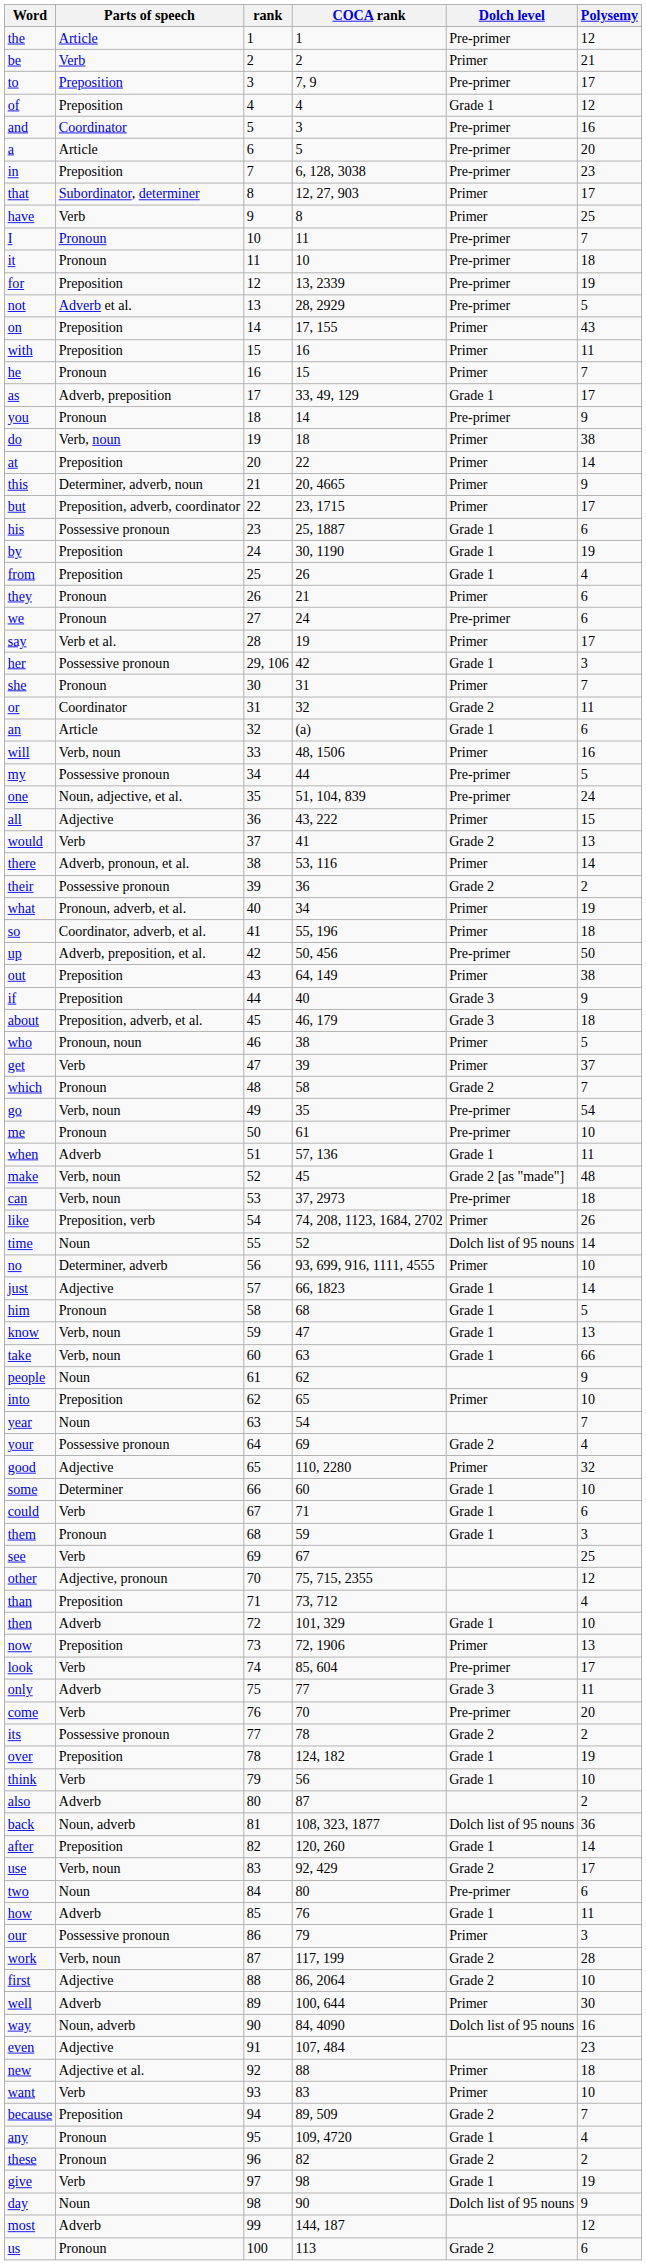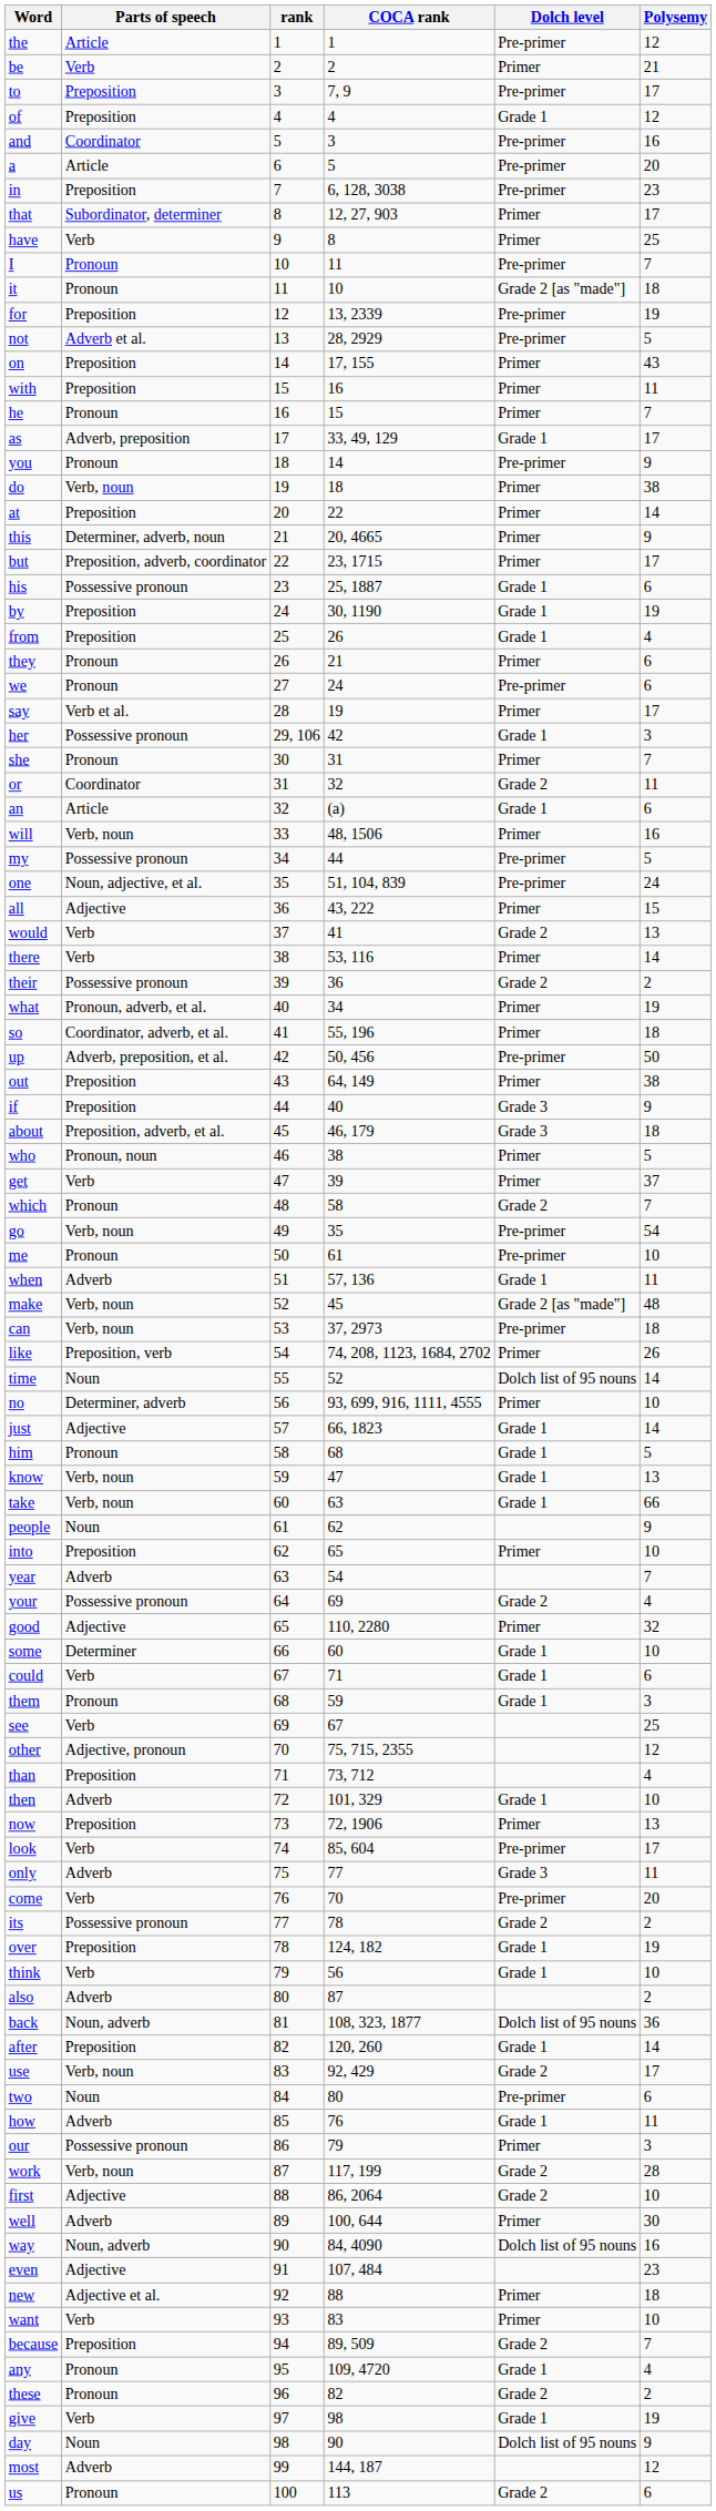 <table class="wikitable sortable">
 <tr>
 <th scope="col">Word</th>
 <th scope="col">Parts of speech</th>
 <th scope="col"> rank</th>
 <th scope="col"><a href='#'>COCA</a> rank</th>
 <th scope="col"><a href='#'>Dolch level</a></th>
 <th scope="col"><a href='#'>Polysemy</a></th>
 </tr>
 <tr>
 <td><a href='#'>the</a></td>
 <td><a href='#'>Article</a></td>
 <td>1</td>
 <td>1</td>
 <td>Pre-primer</td>
 <td>12</td>
 </tr>
 <tr>
 <td><a href='#'>be</a></td>
 <td><a href='#'>Verb</a></td>
 <td>2</td>
 <td>2</td>
 <td>Primer</td>
 <td>21</td>
 </tr>
 <tr>
 <td><a href='#'>to</a></td>
 <td><a href='#'>Preposition</a></td>
 <td>3</td>
 <td>7, 9</td>
 <td>Pre-primer</td>
 <td>17</td>
 </tr>
 <tr>
 <td><a href='#'>of</a></td>
 <td>Preposition</td>
 <td>4</td>
 <td>4</td>
 <td>Grade 1</td>
 <td>12</td>
 </tr>
 <tr>
 <td><a href='#'>and</a></td>
 <td><a href='#'>Coordinator</a></td>
 <td>5</td>
 <td>3</td>
 <td>Pre-primer</td>
 <td>16</td>
 </tr>
 <tr>
 <td><a href='#'>a</a></td>
 <td>Article</td>
 <td>6</td>
 <td>5</td>
 <td>Pre-primer</td>
 <td>20</td>
 </tr>
 <tr>
 <td><a href='#'>in</a></td>
 <td>Preposition</td>
 <td>7</td>
 <td>6, 128, 3038</td>
 <td>Pre-primer</td>
 <td>23</td>
 </tr>
 <tr>
 <td><a href='#'>that</a></td>
 <td><a href='#'>Subordinator</a>, <a href='#'>determiner</a></td>
 <td>8</td>
 <td>12, 27, 903</td>
 <td>Primer</td>
 <td>17</td>
 </tr>
 <tr>
 <td><a href='#'>have</a></td>
 <td>Verb</td>
 <td>9</td>
 <td>8</td>
 <td>Primer</td>
 <td>25</td>
 </tr>
 <tr>
 <td><a href='#'>I</a></td>
 <td><a href='#'>Pronoun</a></td>
 <td>10</td>
 <td>11</td>
 <td>Pre-primer</td>
 <td>7</td>
 </tr>
 <tr>
 <td><a href='#'>it</a></td>
 <td>Pronoun</td>
 <td>11</td>
 <td>10</td>
-<td>Pre-primer</td>
+<td>Grade 2 [as "made"]</td>
 <td>18</td>
 </tr>
 <tr>
 <td><a href='#'>for</a></td>
 <td>Preposition</td>
 <td>12</td>
 <td>13, 2339</td>
 <td>Pre-primer</td>
 <td>19</td>
 </tr>
 <tr>
 <td><a href='#'>not</a></td>
 <td><a href='#'>Adverb</a> et al.</td>
 <td>13</td>
 <td>28, 2929</td>
 <td>Pre-primer</td>
 <td>5</td>
 </tr>
 <tr>
 <td><a href='#'>on</a></td>
 <td>Preposition</td>
 <td>14</td>
 <td>17, 155</td>
 <td>Primer</td>
 <td>43</td>
 </tr>
 <tr>
 <td><a href='#'>with</a></td>
 <td>Preposition</td>
 <td>15</td>
 <td>16</td>
 <td>Primer</td>
 <td>11</td>
 </tr>
 <tr>
 <td><a href='#'>he</a></td>
 <td>Pronoun</td>
 <td>16</td>
 <td>15</td>
 <td>Primer</td>
 <td>7</td>
 </tr>
 <tr>
 <td><a href='#'>as</a></td>
 <td>Adverb, preposition</td>
 <td>17</td>
 <td>33, 49, 129</td>
 <td>Grade 1</td>
 <td>17</td>
 </tr>
 <tr>
 <td><a href='#'>you</a></td>
 <td>Pronoun</td>
 <td>18</td>
 <td>14</td>
 <td>Pre-primer</td>
 <td>9</td>
 </tr>
 <tr>
 <td><a href='#'>do</a></td>
 <td>Verb, <a href='#'>noun</a></td>
 <td>19</td>
 <td>18</td>
 <td>Primer</td>
 <td>38</td>
 </tr>
 <tr>
 <td><a href='#'>at</a></td>
 <td>Preposition</td>
 <td>20</td>
 <td>22</td>
 <td>Primer</td>
 <td>14</td>
 </tr>
 <tr>
 <td><a href='#'>this</a></td>
 <td>Determiner, adverb, noun</td>
 <td>21</td>
 <td>20, 4665</td>
 <td>Primer</td>
 <td>9</td>
 </tr>
 <tr>
 <td><a href='#'>but</a></td>
 <td>Preposition, adverb, coordinator</td>
 <td>22</td>
 <td>23, 1715</td>
 <td>Primer</td>
 <td>17</td>
 </tr>
 <tr>
 <td><a href='#'>his</a></td>
 <td>Possessive pronoun</td>
 <td>23</td>
 <td>25, 1887</td>
 <td>Grade 1</td>
 <td>6</td>
 </tr>
 <tr>
 <td><a href='#'>by</a></td>
 <td>Preposition</td>
 <td>24</td>
 <td>30, 1190</td>
 <td>Grade 1</td>
 <td>19</td>
 </tr>
 <tr>
 <td><a href='#'>from</a></td>
 <td>Preposition</td>
 <td>25</td>
 <td>26</td>
 <td>Grade 1</td>
 <td>4</td>
 </tr>
 <tr>
 <td><a href='#'>they</a></td>
 <td>Pronoun</td>
 <td>26</td>
 <td>21</td>
 <td>Primer</td>
 <td>6</td>
 </tr>
 <tr>
 <td><a href='#'>we</a></td>
 <td>Pronoun</td>
 <td>27</td>
 <td>24</td>
 <td>Pre-primer</td>
 <td>6</td>
 </tr>
 <tr>
 <td><a href='#'>say</a></td>
 <td>Verb et al.</td>
 <td>28</td>
 <td>19</td>
 <td>Primer</td>
 <td>17</td>
 </tr>
 <tr>
 <td><a href='#'>her</a></td>
 <td>Possessive pronoun</td>
 <td>29, 106</td>
 <td>42</td>
 <td>Grade 1</td>
 <td>3</td>
 </tr>
 <tr>
 <td><a href='#'>she</a></td>
 <td>Pronoun</td>
 <td>30</td>
 <td>31</td>
 <td>Primer</td>
 <td>7</td>
 </tr>
 <tr>
 <td><a href='#'>or</a></td>
 <td>Coordinator</td>
 <td>31</td>
 <td>32</td>
 <td>Grade 2</td>
 <td>11</td>
 </tr>
 <tr>
 <td><a href='#'>an</a></td>
 <td>Article</td>
 <td>32</td>
 <td>(a)</td>
 <td>Grade 1</td>
 <td>6</td>
 </tr>
 <tr>
 <td><a href='#'>will</a></td>
 <td>Verb, noun</td>
 <td>33</td>
 <td>48, 1506</td>
 <td>Primer</td>
 <td>16</td>
 </tr>
 <tr>
 <td><a href='#'>my</a></td>
 <td>Possessive pronoun</td>
 <td>34</td>
 <td>44</td>
 <td>Pre-primer</td>
 <td>5</td>
 </tr>
 <tr>
 <td><a href='#'>one</a></td>
 <td>Noun, adjective, et al.</td>
 <td>35</td>
 <td>51, 104, 839</td>
 <td>Pre-primer</td>
 <td>24</td>
 </tr>
 <tr>
 <td><a href='#'>all</a></td>
 <td>Adjective</td>
 <td>36</td>
 <td>43, 222</td>
 <td>Primer</td>
 <td>15</td>
 </tr>
 <tr>
 <td><a href='#'>would</a></td>
 <td>Verb</td>
 <td>37</td>
 <td>41</td>
 <td>Grade 2</td>
 <td>13</td>
 </tr>
 <tr>
 <td><a href='#'>there</a></td>
-<td>Adverb, pronoun, et al.</td>
+<td>Verb</td>
 <td>38</td>
 <td>53, 116</td>
 <td>Primer</td>
 <td>14</td>
 </tr>
 <tr>
 <td><a href='#'>their</a></td>
 <td>Possessive pronoun</td>
 <td>39</td>
 <td>36</td>
 <td>Grade 2</td>
 <td>2</td>
 </tr>
 <tr>
 <td><a href='#'>what</a></td>
 <td>Pronoun, adverb, et al.</td>
 <td>40</td>
 <td>34</td>
 <td>Primer</td>
 <td>19</td>
 </tr>
 <tr>
 <td><a href='#'>so</a></td>
 <td>Coordinator, adverb, et al.</td>
 <td>41</td>
 <td>55, 196</td>
 <td>Primer</td>
 <td>18</td>
 </tr>
 <tr>
 <td><a href='#'>up</a></td>
 <td>Adverb, preposition, et al.</td>
 <td>42</td>
 <td>50, 456</td>
 <td>Pre-primer</td>
 <td>50</td>
 </tr>
 <tr>
 <td><a href='#'>out</a></td>
 <td>Preposition</td>
 <td>43</td>
 <td>64, 149</td>
 <td>Primer</td>
 <td>38</td>
 </tr>
 <tr>
 <td><a href='#'>if</a></td>
 <td>Preposition</td>
 <td>44</td>
 <td>40</td>
 <td>Grade 3</td>
 <td>9</td>
 </tr>
 <tr>
 <td><a href='#'>about</a></td>
 <td>Preposition, adverb, et al.</td>
 <td>45</td>
 <td>46, 179</td>
 <td>Grade 3</td>
 <td>18</td>
 </tr>
 <tr>
 <td><a href='#'>who</a></td>
 <td>Pronoun, noun</td>
 <td>46</td>
 <td>38</td>
 <td>Primer</td>
 <td>5</td>
 </tr>
 <tr>
 <td><a href='#'>get</a></td>
 <td>Verb</td>
 <td>47</td>
 <td>39</td>
 <td>Primer</td>
 <td>37</td>
 </tr>
 <tr>
 <td><a href='#'>which</a></td>
 <td>Pronoun</td>
 <td>48</td>
 <td>58</td>
 <td>Grade 2</td>
 <td>7</td>
 </tr>
 <tr>
 <td><a href='#'>go</a></td>
 <td>Verb, noun</td>
 <td>49</td>
 <td>35</td>
 <td>Pre-primer</td>
 <td>54</td>
 </tr>
 <tr>
 <td><a href='#'>me</a></td>
 <td>Pronoun</td>
 <td>50</td>
 <td>61</td>
 <td>Pre-primer</td>
 <td>10</td>
 </tr>
 <tr>
 <td><a href='#'>when</a></td>
 <td>Adverb</td>
 <td>51</td>
 <td>57, 136</td>
 <td>Grade 1</td>
 <td>11</td>
 </tr>
 <tr>
 <td><a href='#'>make</a></td>
 <td>Verb, noun</td>
 <td>52</td>
 <td>45</td>
 <td>Grade 2 [as "made"]</td>
 <td>48</td>
 </tr>
 <tr>
 <td><a href='#'>can</a></td>
 <td>Verb, noun</td>
 <td>53</td>
 <td>37, 2973</td>
 <td>Pre-primer</td>
 <td>18</td>
 </tr>
 <tr>
 <td><a href='#'>like</a></td>
 <td>Preposition, verb</td>
 <td>54</td>
 <td>74, 208, 1123, 1684, 2702</td>
 <td>Primer</td>
 <td>26</td>
 </tr>
 <tr>
 <td><a href='#'>time</a></td>
 <td>Noun</td>
 <td>55</td>
 <td>52</td>
 <td>Dolch list of 95 nouns</td>
 <td>14</td>
 </tr>
 <tr>
 <td><a href='#'>no</a></td>
 <td>Determiner, adverb</td>
 <td>56</td>
 <td>93, 699, 916, 1111, 4555</td>
 <td>Primer</td>
 <td>10</td>
 </tr>
 <tr>
 <td><a href='#'>just</a></td>
 <td>Adjective</td>
 <td>57</td>
 <td>66, 1823</td>
 <td>Grade 1</td>
 <td>14</td>
 </tr>
 <tr>
 <td><a href='#'>him</a></td>
 <td>Pronoun</td>
 <td>58</td>
 <td>68</td>
 <td>Grade 1</td>
 <td>5</td>
 </tr>
 <tr>
 <td><a href='#'>know</a></td>
 <td>Verb, noun</td>
 <td>59</td>
 <td>47</td>
 <td>Grade 1</td>
 <td>13</td>
 </tr>
 <tr>
 <td><a href='#'>take</a></td>
 <td>Verb, noun</td>
 <td>60</td>
 <td>63</td>
 <td>Grade 1</td>
 <td>66</td>
 </tr>
 <tr>
 <td><a href='#'>people</a></td>
 <td>Noun</td>
 <td>61</td>
 <td>62</td>
 <td></td>
 <td>9</td>
 </tr>
 <tr>
 <td><a href='#'>into</a></td>
 <td>Preposition</td>
 <td>62</td>
 <td>65</td>
 <td>Primer</td>
 <td>10</td>
 </tr>
 <tr>
 <td><a href='#'>year</a></td>
-<td>Noun</td>
+<td>Adverb</td>
 <td>63</td>
 <td>54</td>
 <td></td>
 <td>7</td>
 </tr>
 <tr>
 <td><a href='#'>your</a></td>
 <td>Possessive pronoun</td>
 <td>64</td>
 <td>69</td>
 <td>Grade 2</td>
 <td>4</td>
 </tr>
 <tr>
 <td><a href='#'>good</a></td>
 <td>Adjective</td>
 <td>65</td>
 <td>110, 2280</td>
 <td>Primer</td>
 <td>32</td>
 </tr>
 <tr>
 <td><a href='#'>some</a></td>
 <td>Determiner</td>
 <td>66</td>
 <td>60</td>
 <td>Grade 1</td>
 <td>10</td>
 </tr>
 <tr>
 <td><a href='#'>could</a></td>
 <td>Verb</td>
 <td>67</td>
 <td>71</td>
 <td>Grade 1</td>
 <td>6</td>
 </tr>
 <tr>
 <td><a href='#'>them</a></td>
 <td>Pronoun</td>
 <td>68</td>
 <td>59</td>
 <td>Grade 1</td>
 <td>3</td>
 </tr>
 <tr>
 <td><a href='#'>see</a></td>
 <td>Verb</td>
 <td>69</td>
 <td>67</td>
 <td></td>
 <td>25</td>
 </tr>
 <tr>
 <td><a href='#'>other</a></td>
 <td>Adjective, pronoun</td>
 <td>70</td>
 <td>75, 715, 2355</td>
 <td></td>
 <td>12</td>
 </tr>
 <tr>
 <td><a href='#'>than</a></td>
 <td>Preposition</td>
 <td>71</td>
 <td>73, 712</td>
 <td></td>
 <td>4</td>
 </tr>
 <tr>
 <td><a href='#'>then</a></td>
 <td>Adverb</td>
 <td>72</td>
 <td>101, 329</td>
 <td>Grade 1</td>
 <td>10</td>
 </tr>
 <tr>
 <td><a href='#'>now</a></td>
 <td>Preposition</td>
 <td>73</td>
 <td>72, 1906</td>
 <td>Primer</td>
 <td>13</td>
 </tr>
 <tr>
 <td><a href='#'>look</a></td>
 <td>Verb</td>
 <td>74</td>
 <td>85, 604</td>
 <td>Pre-primer</td>
 <td>17</td>
 </tr>
 <tr>
 <td><a href='#'>only</a></td>
 <td>Adverb</td>
 <td>75</td>
 <td>77</td>
 <td>Grade 3</td>
 <td>11</td>
 </tr>
 <tr>
 <td><a href='#'>come</a></td>
 <td>Verb</td>
 <td>76</td>
 <td>70</td>
 <td>Pre-primer</td>
 <td>20</td>
 </tr>
 <tr>
 <td><a href='#'>its</a></td>
 <td>Possessive pronoun</td>
 <td>77</td>
 <td>78</td>
 <td>Grade 2</td>
 <td>2</td>
 </tr>
 <tr>
 <td><a href='#'>over</a></td>
 <td>Preposition</td>
 <td>78</td>
 <td>124, 182</td>
 <td>Grade 1</td>
 <td>19</td>
 </tr>
 <tr>
 <td><a href='#'>think</a></td>
 <td>Verb</td>
 <td>79</td>
 <td>56</td>
 <td>Grade 1</td>
 <td>10</td>
 </tr>
 <tr>
 <td><a href='#'>also</a></td>
 <td>Adverb</td>
 <td>80</td>
 <td>87</td>
 <td></td>
 <td>2</td>
 </tr>
 <tr>
 <td><a href='#'>back</a></td>
 <td>Noun, adverb</td>
 <td>81</td>
 <td>108, 323, 1877</td>
 <td>Dolch list of 95 nouns</td>
 <td>36</td>
 </tr>
 <tr>
 <td><a href='#'>after</a></td>
 <td>Preposition</td>
 <td>82</td>
 <td>120, 260</td>
 <td>Grade 1</td>
 <td>14</td>
 </tr>
 <tr>
 <td><a href='#'>use</a></td>
 <td>Verb, noun</td>
 <td>83</td>
 <td>92, 429</td>
 <td>Grade 2</td>
 <td>17</td>
 </tr>
 <tr>
 <td><a href='#'>two</a></td>
 <td>Noun</td>
 <td>84</td>
 <td>80</td>
 <td>Pre-primer</td>
 <td>6</td>
 </tr>
 <tr>
 <td><a href='#'>how</a></td>
 <td>Adverb</td>
 <td>85</td>
 <td>76</td>
 <td>Grade 1</td>
 <td>11</td>
 </tr>
 <tr>
 <td><a href='#'>our</a></td>
 <td>Possessive pronoun</td>
 <td>86</td>
 <td>79</td>
 <td>Primer</td>
 <td>3</td>
 </tr>
 <tr>
 <td><a href='#'>work</a></td>
 <td>Verb, noun</td>
 <td>87</td>
 <td>117, 199</td>
 <td>Grade 2</td>
 <td>28</td>
 </tr>
 <tr>
 <td><a href='#'>first</a></td>
 <td>Adjective</td>
 <td>88</td>
 <td>86, 2064</td>
 <td>Grade 2</td>
 <td>10</td>
 </tr>
 <tr>
 <td><a href='#'>well</a></td>
 <td>Adverb</td>
 <td>89</td>
 <td>100, 644</td>
 <td>Primer</td>
 <td>30</td>
 </tr>
 <tr>
 <td><a href='#'>way</a></td>
 <td>Noun, adverb</td>
 <td>90</td>
 <td>84, 4090</td>
 <td>Dolch list of 95 nouns</td>
 <td>16</td>
 </tr>
 <tr>
 <td><a href='#'>even</a></td>
 <td>Adjective</td>
 <td>91</td>
 <td>107, 484</td>
 <td></td>
 <td>23</td>
 </tr>
 <tr>
 <td><a href='#'>new</a></td>
 <td>Adjective et al.</td>
 <td>92</td>
 <td>88</td>
 <td>Primer</td>
 <td>18</td>
 </tr>
 <tr>
 <td><a href='#'>want</a></td>
 <td>Verb</td>
 <td>93</td>
 <td>83</td>
 <td>Primer</td>
 <td>10</td>
 </tr>
 <tr>
 <td><a href='#'>because</a></td>
 <td>Preposition</td>
 <td>94</td>
 <td>89, 509</td>
 <td>Grade 2</td>
 <td>7</td>
 </tr>
 <tr>
 <td><a href='#'>any</a></td>
 <td>Pronoun</td>
 <td>95</td>
 <td>109, 4720</td>
 <td>Grade 1</td>
 <td>4</td>
 </tr>
 <tr>
 <td><a href='#'>these</a></td>
 <td>Pronoun</td>
 <td>96</td>
 <td>82</td>
 <td>Grade 2</td>
 <td>2</td>
 </tr>
 <tr>
 <td><a href='#'>give</a></td>
 <td>Verb</td>
 <td>97</td>
 <td>98</td>
 <td>Grade 1</td>
 <td>19</td>
 </tr>
 <tr>
 <td><a href='#'>day</a></td>
 <td>Noun</td>
 <td>98</td>
 <td>90</td>
 <td>Dolch list of 95 nouns</td>
 <td>9</td>
 </tr>
 <tr>
 <td><a href='#'>most</a></td>
 <td>Adverb</td>
 <td>99</td>
 <td>144, 187</td>
 <td></td>
 <td>12</td>
 </tr>
 <tr>
 <td><a href='#'>us</a></td>
 <td>Pronoun</td>
 <td>100</td>
 <td>113</td>
 <td>Grade 2</td>
 <td>6</td>
 </tr>
 </table>
